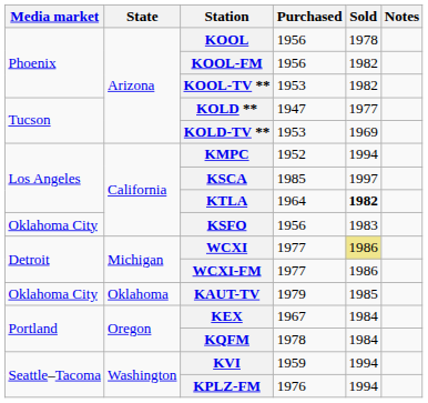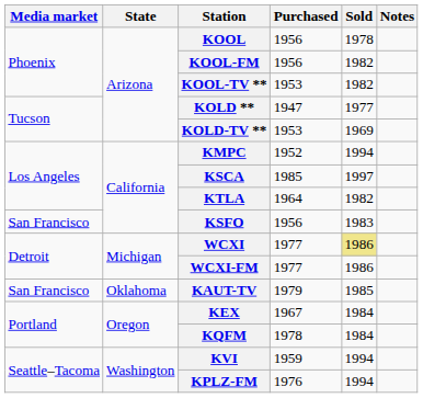 <table class="wikitable sortable">
 <tr>
 <th scope="col"><a href='#'>Media market</a></th>
 <th scope="col">State</th>
 <th scope="col">Station</th>
 <th scope="col">Purchased</th>
 <th scope="col">Sold</th>
 <th scope="col" class="unsortable">Notes</th>
 </tr>
 <tr>
 <td rowspan="3"><a href='#'>Phoenix</a></td>
 <td rowspan="5"><a href='#'>Arizona</a></td>
 <th scope="row"><a href='#'>KOOL</a></th>
 <td>1956</td>
 <td>1978</td>
 <td></td>
 </tr>
 <tr>
 <th scope="row"><a href='#'>KOOL-FM</a></th>
 <td>1956</td>
 <td>1982</td>
 <td></td>
 </tr>
 <tr>
 <th scope="row"><a href='#'>KOOL-TV</a> **</th>
 <td>1953</td>
 <td>1982</td>
 <td></td>
 </tr>
 <tr>
 <td rowspan="2"><a href='#'>Tucson</a></td>
 <th scope="row"><a href='#'>KOLD</a> **</th>
 <td>1947</td>
 <td>1977</td>
 <td></td>
 </tr>
 <tr>
 <th scope="row"><a href='#'>KOLD-TV</a> **</th>
 <td>1953</td>
 <td>1969</td>
 <td></td>
 </tr>
 <tr>
 <td rowspan="3"><a href='#'>Los Angeles</a></td>
 <td rowspan="4"><a href='#'>California</a></td>
 <th scope="row"><a href='#'>KMPC</a></th>
 <td>1952</td>
 <td>1994</td>
 <td></td>
 </tr>
 <tr>
 <th scope="row"><a href='#'>KSCA</a></th>
 <td>1985</td>
 <td>1997</td>
 <td></td>
 </tr>
 <tr>
 <th scope="row"><a href='#'>KTLA</a></th>
 <td>1964</td>
-<td><strong>1982</strong></td>
+<td>1982</td>
 <td></td>
 </tr>
 <tr>
-<td><a href='#'>Oklahoma City</a></td>
+<td><a href='#'>San Francisco</a></td>
 <th scope="row"><a href='#'>KSFO</a></th>
 <td>1956</td>
 <td>1983</td>
 <td></td>
 </tr>
 <tr>
 <td rowspan="2"><a href='#'>Detroit</a></td>
 <td rowspan="2"><a href='#'>Michigan</a></td>
 <th scope="row"><a href='#'>WCXI</a></th>
 <td>1977</td>
 <td style="background: khaki;">1986</td>
 <td></td>
 </tr>
 <tr>
 <th scope="row"><a href='#'>WCXI-FM</a></th>
 <td>1977</td>
 <td>1986</td>
 <td></td>
 </tr>
 <tr>
-<td><a href='#'>Oklahoma City</a></td>
+<td><a href='#'>San Francisco</a></td>
 <td><a href='#'>Oklahoma</a></td>
 <th scope="row"><a href='#'>KAUT-TV</a></th>
 <td>1979</td>
 <td>1985</td>
 <td></td>
 </tr>
 <tr>
 <td rowspan="2"><a href='#'>Portland</a></td>
 <td rowspan="2"><a href='#'>Oregon</a></td>
 <th scope="row"><a href='#'>KEX</a></th>
 <td>1967</td>
 <td>1984</td>
 <td></td>
 </tr>
 <tr>
 <th scope="row"><a href='#'>KQFM</a></th>
 <td>1978</td>
 <td>1984</td>
 <td></td>
 </tr>
 <tr>
 <td rowspan="2"><a href='#'>Seattle</a>–<a href='#'>Tacoma</a></td>
 <td rowspan="2"><a href='#'>Washington</a></td>
 <th scope="row"><a href='#'>KVI</a></th>
 <td>1959</td>
 <td>1994</td>
 <td></td>
 </tr>
 <tr>
 <th scope="row"><a href='#'>KPLZ-FM</a></th>
 <td>1976</td>
 <td>1994</td>
 <td></td>
 </tr>
 </table>
